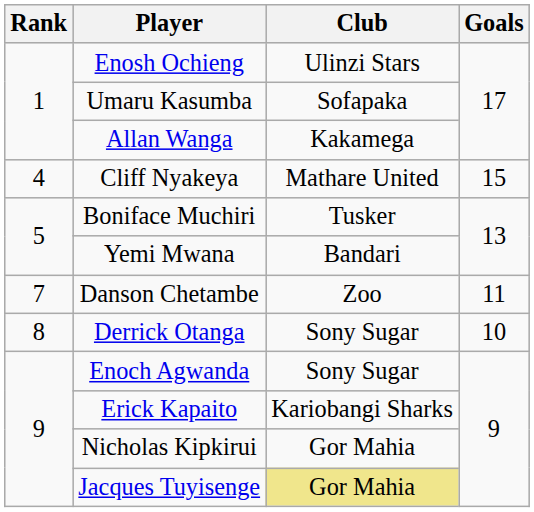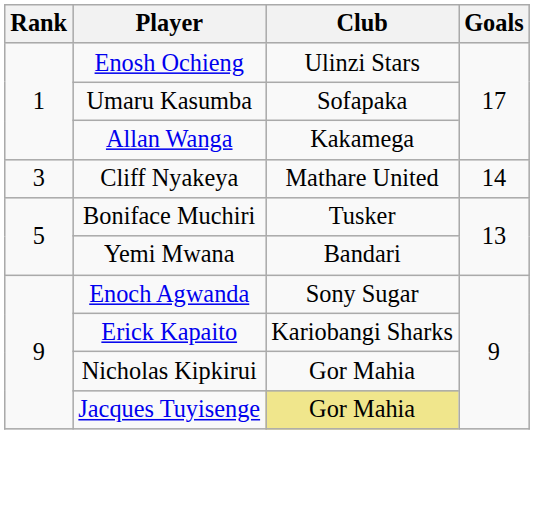 <table class="wikitable" style="text-align:center;">
 <tr>
 <th>Rank</th>
 <th>Player</th>
 <th>Club</th>
 <th>Goals</th>
 </tr>
 <tr>
 <td rowspan=3>1</td>
 <td> <a href='#'>Enosh Ochieng</a></td>
 <td>Ulinzi Stars</td>
 <td rowspan=3>17</td>
 </tr>
 <tr>
 <td> Umaru Kasumba</td>
 <td>Sofapaka</td>
 </tr>
 <tr>
 <td> <a href='#'>Allan Wanga</a></td>
 <td>Kakamega</td>
 </tr>
 <tr>
-<td>4</td>
+<td>3</td>
 <td> Cliff Nyakeya</td>
 <td>Mathare United</td>
-<td>15</td>
+<td>14</td>
 </tr>
 <tr>
 <td rowspan=2>5</td>
 <td> Boniface Muchiri</td>
 <td>Tusker</td>
 <td rowspan=2>13</td>
 </tr>
 <tr>
 <td> Yemi Mwana</td>
 <td>Bandari</td>
-</tr>
-<tr>
-<td>7</td>
-<td> Danson Chetambe</td>
-<td>Zoo</td>
-<td>11</td>
-</tr>
-<tr>
-<td>8</td>
-<td> <a href='#'>Derrick Otanga</a></td>
-<td>Sony Sugar</td>
-<td>10</td>
 </tr>
 <tr>
 <td rowspan=4>9</td>
 <td> <a href='#'>Enoch Agwanda</a></td>
 <td>Sony Sugar</td>
 <td rowspan=4>9</td>
 </tr>
 <tr>
 <td> <a href='#'>Erick Kapaito</a></td>
 <td>Kariobangi Sharks</td>
 </tr>
 <tr>
 <td> Nicholas Kipkirui</td>
 <td>Gor Mahia</td>
 </tr>
 <tr>
 <td> <a href='#'>Jacques Tuyisenge</a></td>
 <td style="background: khaki;">Gor Mahia</td>
 </tr>
 </table>
